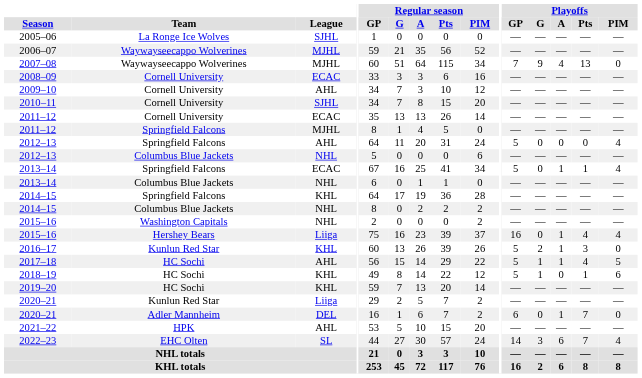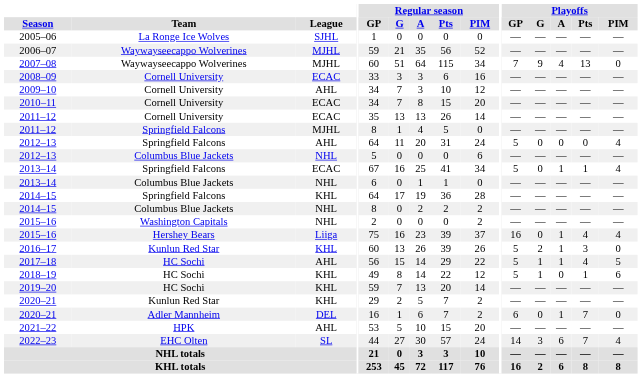 <table border="0" cellpadding="1" cellspacing="0" style="text-align:center; width:60em">
 <tr bgcolor="#e0e0e0">
 <th colspan="3" bgcolor="#ffffff"></th>
 <th rowspan="99" bgcolor="#ffffff"></th>
 <th colspan="5"><a href='#'>Regular season</a></th>
 <th rowspan="99" bgcolor="#ffffff"></th>
 <th colspan="5"><a href='#'>Playoffs</a></th>
 </tr>
 <tr bgcolor="#e0e0e0">
 <th><a href='#'>Season</a></th>
 <th>Team</th>
 <th>League</th>
 <th>GP</th>
 <th><a href='#'>G</a></th>
 <th><a href='#'>A</a></th>
 <th><a href='#'>Pts</a></th>
 <th><a href='#'>PIM</a></th>
 <th>GP</th>
 <th>G</th>
 <th>A</th>
 <th>Pts</th>
 <th>PIM</th>
 </tr>
 <tr ALIGN="centre">
 <td>2005–06</td>
 <td><a href='#'>La Ronge Ice Wolves</a></td>
 <td><a href='#'>SJHL</a></td>
 <td>1</td>
 <td>0</td>
 <td>0</td>
 <td>0</td>
 <td>0</td>
 <td>—</td>
 <td>—</td>
 <td>—</td>
 <td>—</td>
 <td>—</td>
 </tr>
 <tr ALIGN="centre" bgcolor="#f0f0f0">
 <td>2006–07</td>
 <td><a href='#'>Waywayseecappo Wolverines</a></td>
 <td><a href='#'>MJHL</a></td>
 <td>59</td>
 <td>21</td>
 <td>35</td>
 <td>56</td>
 <td>52</td>
 <td>—</td>
 <td>—</td>
 <td>—</td>
 <td>—</td>
 <td>—</td>
 </tr>
 <tr ALIGN="centre">
 <td><a href='#'>2007–08</a></td>
 <td>Waywayseecappo Wolverines</td>
 <td>MJHL</td>
 <td>60</td>
 <td>51</td>
 <td>64</td>
 <td>115</td>
 <td>34</td>
 <td>7</td>
 <td>9</td>
 <td>4</td>
 <td>13</td>
 <td>0</td>
 </tr>
 <tr ALIGN="centre" bgcolor="#f0f0f0">
 <td><a href='#'>2008–09</a></td>
 <td><a href='#'>Cornell University</a></td>
 <td><a href='#'>ECAC</a></td>
 <td>33</td>
 <td>3</td>
 <td>3</td>
 <td>6</td>
 <td>16</td>
 <td>—</td>
 <td>—</td>
 <td>—</td>
 <td>—</td>
 <td>—</td>
 </tr>
 <tr ALIGN="centre">
 <td><a href='#'>2009–10</a></td>
 <td>Cornell University</td>
 <td>AHL</td>
 <td>34</td>
 <td>7</td>
 <td>3</td>
 <td>10</td>
 <td>12</td>
 <td>—</td>
 <td>—</td>
 <td>—</td>
 <td>—</td>
 <td>—</td>
 </tr>
 <tr ALIGN="centre" bgcolor="#f0f0f0">
 <td><a href='#'>2010–11</a></td>
 <td>Cornell University</td>
-<td><a href='#'>SJHL</a></td>
+<td>ECAC</td>
 <td>34</td>
 <td>7</td>
 <td>8</td>
 <td>15</td>
 <td>20</td>
 <td>—</td>
 <td>—</td>
 <td>—</td>
 <td>—</td>
 <td>—</td>
 </tr>
 <tr ALIGN="centre">
 <td><a href='#'>2011–12</a></td>
 <td>Cornell University</td>
 <td>ECAC</td>
 <td>35</td>
 <td>13</td>
 <td>13</td>
 <td>26</td>
 <td>14</td>
 <td>—</td>
 <td>—</td>
 <td>—</td>
 <td>—</td>
 <td>—</td>
 </tr>
 <tr ALIGN="centre" bgcolor="#f0f0f0">
 <td><a href='#'>2011–12</a></td>
 <td><a href='#'>Springfield Falcons</a></td>
 <td>MJHL</td>
 <td>8</td>
 <td>1</td>
 <td>4</td>
 <td>5</td>
 <td>0</td>
 <td>—</td>
 <td>—</td>
 <td>—</td>
 <td>—</td>
 <td>—</td>
 </tr>
 <tr ALIGN="centre">
 <td><a href='#'>2012–13</a></td>
 <td>Springfield Falcons</td>
 <td>AHL</td>
 <td>64</td>
 <td>11</td>
 <td>20</td>
 <td>31</td>
 <td>24</td>
 <td>5</td>
 <td>0</td>
 <td>0</td>
 <td>0</td>
 <td>4</td>
 </tr>
 <tr ALIGN="centre" bgcolor="#f0f0f0">
 <td><a href='#'>2012–13</a></td>
 <td><a href='#'>Columbus Blue Jackets</a></td>
 <td><a href='#'>NHL</a></td>
 <td>5</td>
 <td>0</td>
 <td>0</td>
 <td>0</td>
 <td>6</td>
 <td>—</td>
 <td>—</td>
 <td>—</td>
 <td>—</td>
 <td>—</td>
 </tr>
 <tr ALIGN="centre">
 <td><a href='#'>2013–14</a></td>
 <td>Springfield Falcons</td>
 <td>ECAC</td>
 <td>67</td>
 <td>16</td>
 <td>25</td>
 <td>41</td>
 <td>34</td>
 <td>5</td>
 <td>0</td>
 <td>1</td>
 <td>1</td>
 <td>4</td>
 </tr>
 <tr ALIGN="centre" bgcolor="#f0f0f0">
 <td><a href='#'>2013–14</a></td>
 <td>Columbus Blue Jackets</td>
 <td>NHL</td>
 <td>6</td>
 <td>0</td>
 <td>1</td>
 <td>1</td>
 <td>0</td>
 <td>—</td>
 <td>—</td>
 <td>—</td>
 <td>—</td>
 <td>—</td>
 </tr>
 <tr ALIGN="centre">
 <td><a href='#'>2014–15</a></td>
 <td>Springfield Falcons</td>
 <td>KHL</td>
 <td>64</td>
 <td>17</td>
 <td>19</td>
 <td>36</td>
 <td>28</td>
 <td>—</td>
 <td>—</td>
 <td>—</td>
 <td>—</td>
 <td>—</td>
 </tr>
 <tr ALIGN="centre"   bgcolor="#f0f0f0">
 <td><a href='#'>2014–15</a></td>
 <td>Columbus Blue Jackets</td>
 <td>NHL</td>
 <td>8</td>
 <td>0</td>
 <td>2</td>
 <td>2</td>
 <td>2</td>
 <td>—</td>
 <td>—</td>
 <td>—</td>
 <td>—</td>
 <td>—</td>
 </tr>
 <tr ALIGN="centre">
 <td><a href='#'>2015–16</a></td>
 <td><a href='#'>Washington Capitals</a></td>
 <td>NHL</td>
 <td>2</td>
 <td>0</td>
 <td>0</td>
 <td>0</td>
 <td>2</td>
 <td>—</td>
 <td>—</td>
 <td>—</td>
 <td>—</td>
 <td>—</td>
 </tr>
 <tr ALIGN="centre" bgcolor="#f0f0f0">
 <td><a href='#'>2015–16</a></td>
 <td><a href='#'>Hershey Bears</a></td>
 <td><a href='#'>Liiga</a></td>
 <td>75</td>
 <td>16</td>
 <td>23</td>
 <td>39</td>
 <td>37</td>
 <td>16</td>
 <td>0</td>
 <td>1</td>
 <td>4</td>
 <td>4</td>
 </tr>
 <tr ALIGN="centre">
 <td><a href='#'>2016–17</a></td>
 <td><a href='#'>Kunlun Red Star</a></td>
 <td><a href='#'>KHL</a></td>
 <td>60</td>
 <td>13</td>
 <td>26</td>
 <td>39</td>
 <td>26</td>
 <td>5</td>
 <td>2</td>
 <td>1</td>
 <td>3</td>
 <td>0</td>
 </tr>
 <tr ALIGN="centre" bgcolor="#f0f0f0">
 <td><a href='#'>2017–18</a></td>
 <td><a href='#'>HC Sochi</a></td>
 <td>AHL</td>
 <td>56</td>
 <td>15</td>
 <td>14</td>
 <td>29</td>
 <td>22</td>
 <td>5</td>
 <td>1</td>
 <td>1</td>
 <td>4</td>
 <td>5</td>
 </tr>
 <tr ALIGN="centre">
 <td><a href='#'>2018–19</a></td>
 <td>HC Sochi</td>
 <td>KHL</td>
 <td>49</td>
 <td>8</td>
 <td>14</td>
 <td>22</td>
 <td>12</td>
 <td>5</td>
 <td>1</td>
 <td>0</td>
 <td>1</td>
 <td>6</td>
 </tr>
 <tr ALIGN="centre"   bgcolor="#f0f0f0">
 <td><a href='#'>2019–20</a></td>
 <td>HC Sochi</td>
 <td>KHL</td>
 <td>59</td>
 <td>7</td>
 <td>13</td>
 <td>20</td>
 <td>14</td>
 <td>—</td>
 <td>—</td>
 <td>—</td>
 <td>—</td>
 <td>—</td>
 </tr>
 <tr ALIGN="centre">
 <td><a href='#'>2020–21</a></td>
 <td>Kunlun Red Star</td>
-<td><a href='#'>Liiga</a></td>
+<td>KHL</td>
 <td>29</td>
 <td>2</td>
 <td>5</td>
 <td>7</td>
 <td>2</td>
 <td>—</td>
 <td>—</td>
 <td>—</td>
 <td>—</td>
 <td>—</td>
 </tr>
 <tr ALIGN="centre"   bgcolor="#f0f0f0">
 <td><a href='#'>2020–21</a></td>
 <td><a href='#'>Adler Mannheim</a></td>
 <td><a href='#'>DEL</a></td>
 <td>16</td>
 <td>1</td>
 <td>6</td>
 <td>7</td>
 <td>2</td>
 <td>6</td>
 <td>0</td>
 <td>1</td>
 <td>7</td>
 <td>0</td>
 </tr>
 <tr ALIGN="centre">
 <td><a href='#'>2021–22</a></td>
 <td><a href='#'>HPK</a></td>
 <td>AHL</td>
 <td>53</td>
 <td>5</td>
 <td>10</td>
 <td>15</td>
 <td>20</td>
 <td>—</td>
 <td>—</td>
 <td>—</td>
 <td>—</td>
 <td>—</td>
 </tr>
 <tr ALIGN="centre"   bgcolor="#f0f0f0">
 <td><a href='#'>2022–23</a></td>
 <td><a href='#'>EHC Olten</a></td>
 <td><a href='#'>SL</a></td>
 <td>44</td>
 <td>27</td>
 <td>30</td>
 <td>57</td>
 <td>24</td>
 <td>14</td>
 <td>3</td>
 <td>6</td>
 <td>7</td>
 <td>4</td>
 </tr>
 <tr bgcolor="#e0e0e0">
 <th colspan="3">NHL totals</th>
 <th>21</th>
 <th>0</th>
 <th>3</th>
 <th>3</th>
 <th>10</th>
 <th>—</th>
 <th>—</th>
 <th>—</th>
 <th>—</th>
 <th>—</th>
 </tr>
 <tr bgcolor="#e0e0e0">
 <th colspan="3">KHL totals</th>
 <th>253</th>
 <th>45</th>
 <th>72</th>
 <th>117</th>
 <th>76</th>
 <th>16</th>
 <th>2</th>
 <th>6</th>
 <th>8</th>
 <th>8</th>
 </tr>
 </table>
